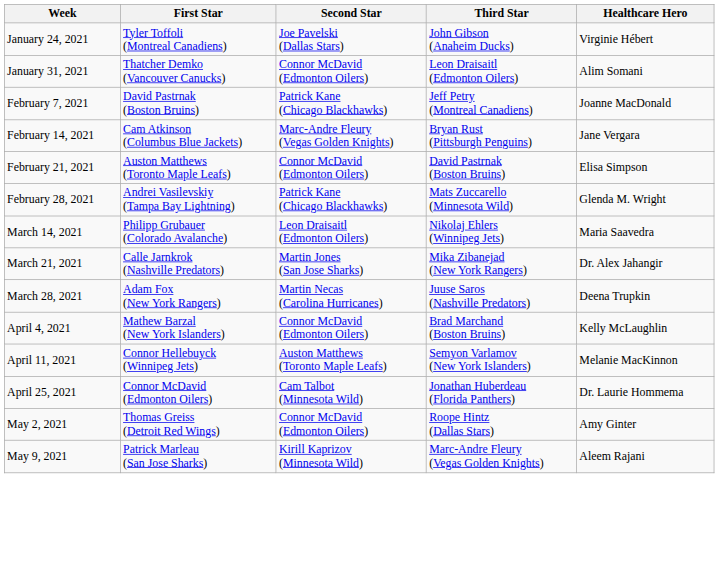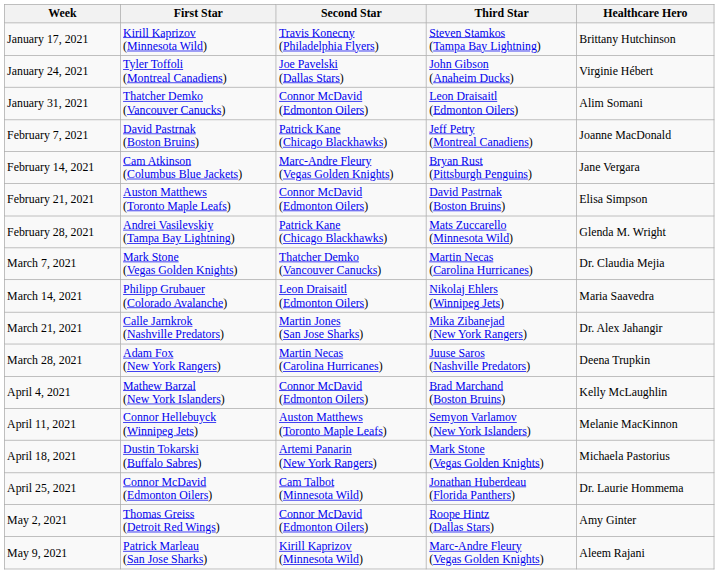 <table class="wikitable" style="width:60em;">
 <tr>
 <th>Week</th>
 <th>First Star</th>
 <th>Second Star</th>
 <th>Third Star</th>
 <th>Healthcare Hero</th>
+</tr>
+<tr>
+<td>January 17, 2021</td>
+<td><a href='#'>Kirill Kaprizov</a><br>(<a href='#'>Minnesota Wild</a>)</td>
+<td><a href='#'>Travis Konecny</a><br>(<a href='#'>Philadelphia Flyers</a>)</td>
+<td><a href='#'>Steven Stamkos</a><br>(<a href='#'>Tampa Bay Lightning</a>)</td>
+<td>Brittany Hutchinson</td>
 </tr>
 <tr>
 <td>January 24, 2021</td>
 <td><a href='#'>Tyler Toffoli</a><br>(<a href='#'>Montreal Canadiens</a>)</td>
 <td><a href='#'>Joe Pavelski</a><br>(<a href='#'>Dallas Stars</a>)</td>
 <td><a href='#'>John Gibson</a><br>(<a href='#'>Anaheim Ducks</a>)</td>
 <td>Virginie Hébert</td>
 </tr>
 <tr>
 <td>January 31, 2021</td>
 <td><a href='#'>Thatcher Demko</a><br>(<a href='#'>Vancouver Canucks</a>)</td>
 <td><a href='#'>Connor McDavid</a><br>(<a href='#'>Edmonton Oilers</a>)</td>
 <td><a href='#'>Leon Draisaitl</a><br>(<a href='#'>Edmonton Oilers</a>)</td>
 <td>Alim Somani</td>
 </tr>
 <tr>
 <td>February 7, 2021</td>
 <td><a href='#'>David Pastrnak</a><br>(<a href='#'>Boston Bruins</a>)</td>
 <td><a href='#'>Patrick Kane</a><br>(<a href='#'>Chicago Blackhawks</a>)</td>
 <td><a href='#'>Jeff Petry</a><br>(<a href='#'>Montreal Canadiens</a>)</td>
 <td>Joanne MacDonald</td>
 </tr>
 <tr>
 <td>February 14, 2021</td>
 <td><a href='#'>Cam Atkinson</a><br>(<a href='#'>Columbus Blue Jackets</a>)</td>
 <td><a href='#'>Marc-Andre Fleury</a><br>(<a href='#'>Vegas Golden Knights</a>)</td>
 <td><a href='#'>Bryan Rust</a><br>(<a href='#'>Pittsburgh Penguins</a>)</td>
 <td>Jane Vergara</td>
 </tr>
 <tr>
 <td>February 21, 2021</td>
 <td><a href='#'>Auston Matthews</a><br>(<a href='#'>Toronto Maple Leafs</a>)</td>
 <td><a href='#'>Connor McDavid</a><br>(<a href='#'>Edmonton Oilers</a>)</td>
 <td><a href='#'>David Pastrnak</a><br>(<a href='#'>Boston Bruins</a>)</td>
 <td>Elisa Simpson</td>
 </tr>
 <tr>
 <td>February 28, 2021</td>
 <td><a href='#'>Andrei Vasilevskiy</a><br>(<a href='#'>Tampa Bay Lightning</a>)</td>
 <td><a href='#'>Patrick Kane</a><br>(<a href='#'>Chicago Blackhawks</a>)</td>
 <td><a href='#'>Mats Zuccarello</a><br>(<a href='#'>Minnesota Wild</a>)</td>
 <td>Glenda M. Wright</td>
 </tr>
 <tr>
+<td>March 7, 2021</td>
+<td><a href='#'>Mark Stone</a><br>(<a href='#'>Vegas Golden Knights</a>)</td>
+<td><a href='#'>Thatcher Demko</a><br>(<a href='#'>Vancouver Canucks</a>)</td>
+<td><a href='#'>Martin Necas</a><br>(<a href='#'>Carolina Hurricanes</a>)</td>
+<td>Dr. Claudia Mejia</td>
+</tr>
+<tr>
 <td>March 14, 2021</td>
 <td><a href='#'>Philipp Grubauer</a><br>(<a href='#'>Colorado Avalanche</a>)</td>
 <td><a href='#'>Leon Draisaitl</a><br>(<a href='#'>Edmonton Oilers</a>)</td>
 <td><a href='#'>Nikolaj Ehlers</a><br>(<a href='#'>Winnipeg Jets</a>)</td>
 <td>Maria Saavedra</td>
 </tr>
 <tr>
 <td>March 21, 2021</td>
 <td><a href='#'>Calle Jarnkrok</a><br>(<a href='#'>Nashville Predators</a>)</td>
 <td><a href='#'>Martin Jones</a><br>(<a href='#'>San Jose Sharks</a>)</td>
 <td><a href='#'>Mika Zibanejad</a><br>(<a href='#'>New York Rangers</a>)</td>
 <td>Dr. Alex Jahangir</td>
 </tr>
 <tr>
 <td>March 28, 2021</td>
 <td><a href='#'>Adam Fox</a><br>(<a href='#'>New York Rangers</a>)</td>
 <td><a href='#'>Martin Necas</a><br>(<a href='#'>Carolina Hurricanes</a>)</td>
 <td><a href='#'>Juuse Saros</a><br>(<a href='#'>Nashville Predators</a>)</td>
 <td>Deena Trupkin</td>
 </tr>
 <tr>
 <td>April 4, 2021</td>
 <td><a href='#'>Mathew Barzal</a><br>(<a href='#'>New York Islanders</a>)</td>
 <td><a href='#'>Connor McDavid</a><br>(<a href='#'>Edmonton Oilers</a>)</td>
 <td><a href='#'>Brad Marchand</a><br>(<a href='#'>Boston Bruins</a>)</td>
 <td>Kelly McLaughlin</td>
 </tr>
 <tr>
 <td>April 11, 2021</td>
 <td><a href='#'>Connor Hellebuyck</a><br>(<a href='#'>Winnipeg Jets</a>)</td>
 <td><a href='#'>Auston Matthews</a><br>(<a href='#'>Toronto Maple Leafs</a>)</td>
 <td><a href='#'>Semyon Varlamov</a><br>(<a href='#'>New York Islanders</a>)</td>
 <td>Melanie MacKinnon</td>
 </tr>
 <tr>
+<td>April 18, 2021</td>
+<td><a href='#'>Dustin Tokarski</a><br>(<a href='#'>Buffalo Sabres</a>)</td>
+<td><a href='#'>Artemi Panarin</a><br>(<a href='#'>New York Rangers</a>)</td>
+<td><a href='#'>Mark Stone</a><br>(<a href='#'>Vegas Golden Knights</a>)</td>
+<td>Michaela Pastorius</td>
+</tr>
+<tr>
 <td>April 25, 2021</td>
 <td><a href='#'>Connor McDavid</a><br>(<a href='#'>Edmonton Oilers</a>)</td>
 <td><a href='#'>Cam Talbot</a><br>(<a href='#'>Minnesota Wild</a>)</td>
 <td><a href='#'>Jonathan Huberdeau</a><br>(<a href='#'>Florida Panthers</a>)</td>
 <td>Dr. Laurie Hommema</td>
 </tr>
 <tr>
 <td>May 2, 2021</td>
 <td><a href='#'>Thomas Greiss</a><br>(<a href='#'>Detroit Red Wings</a>)</td>
 <td><a href='#'>Connor McDavid</a><br>(<a href='#'>Edmonton Oilers</a>)</td>
 <td><a href='#'>Roope Hintz</a><br>(<a href='#'>Dallas Stars</a>)</td>
 <td>Amy Ginter</td>
 </tr>
 <tr>
 <td>May 9, 2021</td>
 <td><a href='#'>Patrick Marleau</a><br>(<a href='#'>San Jose Sharks</a>)</td>
 <td><a href='#'>Kirill Kaprizov</a><br>(<a href='#'>Minnesota Wild</a>)</td>
 <td><a href='#'>Marc-Andre Fleury</a><br>(<a href='#'>Vegas Golden Knights</a>)</td>
 <td>Aleem Rajani</td>
 </tr>
 </table>
